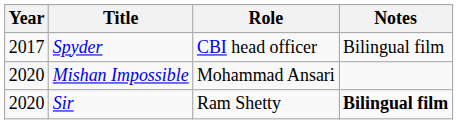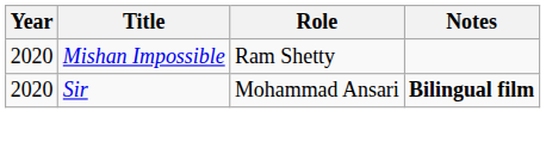 <table class="wikitable">
 <tr>
 <th scope="col">Year</th>
 <th scope="col">Title</th>
 <th scope="col">Role</th>
 <th scope="col" class="unsortable">Notes</th>
 </tr>
 <tr>
-<td>2017</td>
-<td><em><a href='#'>Spyder</a></em></td>
-<td><a href='#'>CBI</a> head officer</td>
-<td>Bilingual film</td>
-</tr>
-<tr>
 <td>2020</td>
 <td><em><a href='#'>Mishan Impossible</a></em></td>
-<td>Mohammad Ansari</td>
+<td>Ram Shetty</td>
 <td></td>
 </tr>
 <tr>
 <td>2020</td>
 <td><em><a href='#'>Sir</a></em></td>
-<td>Ram Shetty</td>
+<td>Mohammad Ansari</td>
 <td><strong>Bilingual film</strong></td>
 </tr>
 </table>
